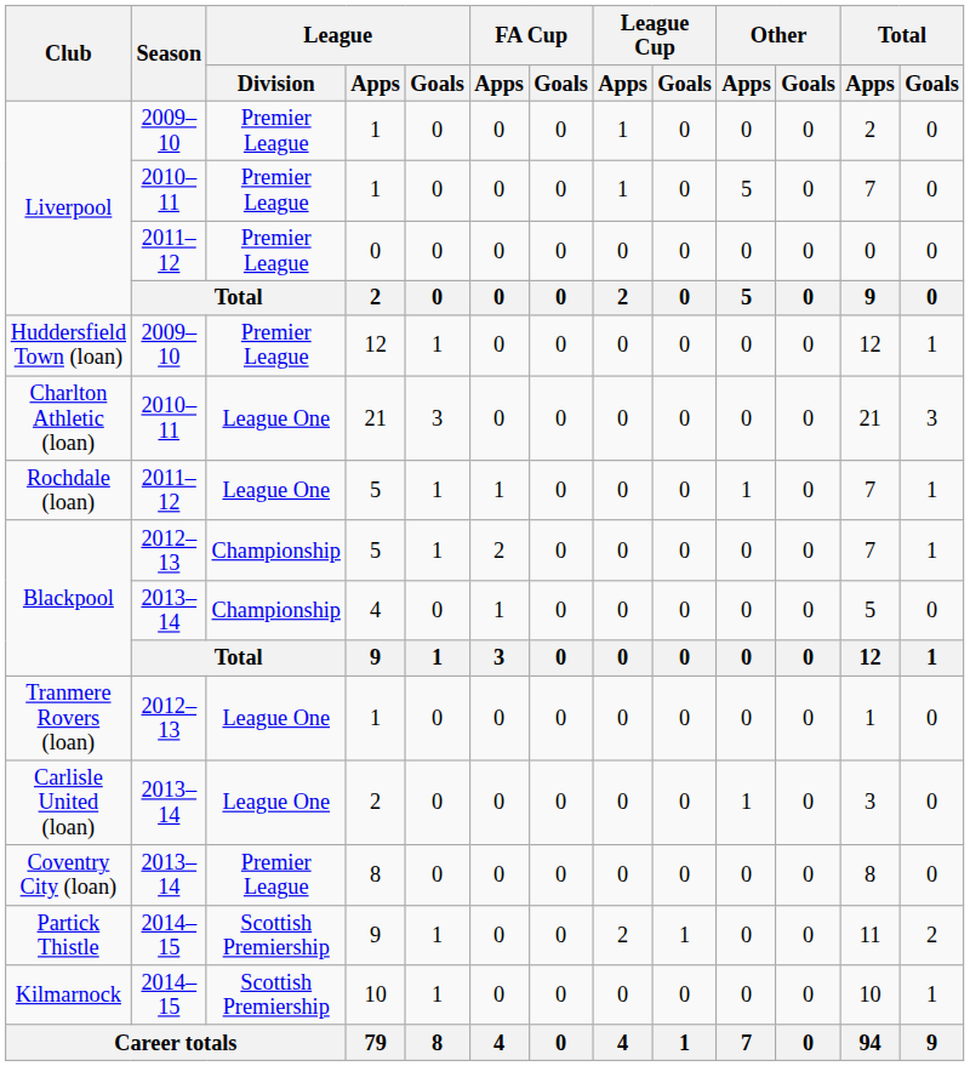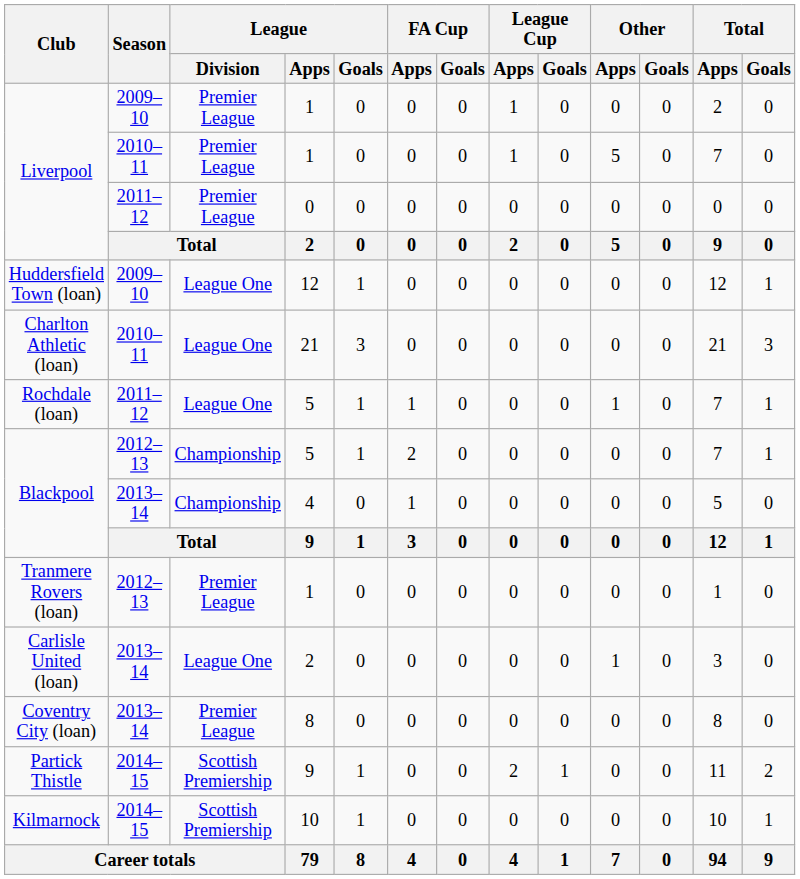 <table class="wikitable" style="text-align: center;">
 <tr>
 <th rowspan="2">Club</th>
 <th rowspan="2">Season</th>
 <th colspan="3">League</th>
 <th colspan="2">FA Cup</th>
 <th colspan="2">League Cup</th>
 <th colspan="2">Other</th>
 <th colspan="2">Total</th>
 </tr>
 <tr>
 <th>Division</th>
 <th>Apps</th>
 <th>Goals</th>
 <th>Apps</th>
 <th>Goals</th>
 <th>Apps</th>
 <th>Goals</th>
 <th>Apps</th>
 <th>Goals</th>
 <th>Apps</th>
 <th>Goals</th>
 </tr>
 <tr>
 <td rowspan="4" valign="center"><a href='#'>Liverpool</a></td>
 <td><a href='#'>2009–10</a></td>
 <td><a href='#'>Premier League</a></td>
 <td>1</td>
 <td>0</td>
 <td>0</td>
 <td>0</td>
 <td>1</td>
 <td>0</td>
 <td>0</td>
 <td>0</td>
 <td>2</td>
 <td>0</td>
 </tr>
 <tr>
 <td><a href='#'>2010–11</a></td>
 <td><a href='#'>Premier League</a></td>
 <td>1</td>
 <td>0</td>
 <td>0</td>
 <td>0</td>
 <td>1</td>
 <td>0</td>
 <td>5</td>
 <td>0</td>
 <td>7</td>
 <td>0</td>
 </tr>
 <tr>
 <td><a href='#'>2011–12</a></td>
 <td><a href='#'>Premier League</a></td>
 <td>0</td>
 <td>0</td>
 <td>0</td>
 <td>0</td>
 <td>0</td>
 <td>0</td>
 <td>0</td>
 <td>0</td>
 <td>0</td>
 <td>0</td>
 </tr>
 <tr>
 <th colspan="2">Total</th>
 <th>2</th>
 <th>0</th>
 <th>0</th>
 <th>0</th>
 <th>2</th>
 <th>0</th>
 <th>5</th>
 <th>0</th>
 <th>9</th>
 <th>0</th>
 </tr>
 <tr>
 <td rowspan="1" valign="center"><a href='#'>Huddersfield Town</a> (loan)</td>
 <td><a href='#'>2009–10</a></td>
-<td><a href='#'>Premier League</a></td>
+<td><a href='#'>League One</a></td>
 <td>12</td>
 <td>1</td>
 <td>0</td>
 <td>0</td>
 <td>0</td>
 <td>0</td>
 <td>0</td>
 <td>0</td>
 <td>12</td>
 <td>1</td>
 </tr>
 <tr>
 <td rowspan="1" valign="center"><a href='#'>Charlton Athletic</a> (loan)</td>
 <td><a href='#'>2010–11</a></td>
 <td><a href='#'>League One</a></td>
 <td>21</td>
 <td>3</td>
 <td>0</td>
 <td>0</td>
 <td>0</td>
 <td>0</td>
 <td>0</td>
 <td>0</td>
 <td>21</td>
 <td>3</td>
 </tr>
 <tr>
 <td rowspan="1" valign="center"><a href='#'>Rochdale</a> (loan)</td>
 <td><a href='#'>2011–12</a></td>
 <td><a href='#'>League One</a></td>
 <td>5</td>
 <td>1</td>
 <td>1</td>
 <td>0</td>
 <td>0</td>
 <td>0</td>
 <td>1</td>
 <td>0</td>
 <td>7</td>
 <td>1</td>
 </tr>
 <tr>
 <td rowspan="3" valign="center"><a href='#'>Blackpool</a></td>
 <td><a href='#'>2012–13</a></td>
 <td><a href='#'>Championship</a></td>
 <td>5</td>
 <td>1</td>
 <td>2</td>
 <td>0</td>
 <td>0</td>
 <td>0</td>
 <td>0</td>
 <td>0</td>
 <td>7</td>
 <td>1</td>
 </tr>
 <tr>
 <td><a href='#'>2013–14</a></td>
 <td><a href='#'>Championship</a></td>
 <td>4</td>
 <td>0</td>
 <td>1</td>
 <td>0</td>
 <td>0</td>
 <td>0</td>
 <td>0</td>
 <td>0</td>
 <td>5</td>
 <td>0</td>
 </tr>
 <tr>
 <th colspan="2">Total</th>
 <th>9</th>
 <th>1</th>
 <th>3</th>
 <th>0</th>
 <th>0</th>
 <th>0</th>
 <th>0</th>
 <th>0</th>
 <th>12</th>
 <th>1</th>
 </tr>
 <tr>
 <td rowspan="1" valign="center"><a href='#'>Tranmere Rovers</a> (loan)</td>
 <td><a href='#'>2012–13</a></td>
-<td><a href='#'>League One</a></td>
+<td><a href='#'>Premier League</a></td>
 <td>1</td>
 <td>0</td>
 <td>0</td>
 <td>0</td>
 <td>0</td>
 <td>0</td>
 <td>0</td>
 <td>0</td>
 <td>1</td>
 <td>0</td>
 </tr>
 <tr>
 <td rowspan="1" valign="center"><a href='#'>Carlisle United</a> (loan)</td>
 <td><a href='#'>2013–14</a></td>
 <td><a href='#'>League One</a></td>
 <td>2</td>
 <td>0</td>
 <td>0</td>
 <td>0</td>
 <td>0</td>
 <td>0</td>
 <td>1</td>
 <td>0</td>
 <td>3</td>
 <td>0</td>
 </tr>
 <tr>
 <td rowspan="1" valign="center"><a href='#'>Coventry City</a> (loan)</td>
 <td><a href='#'>2013–14</a></td>
 <td><a href='#'>Premier League</a></td>
 <td>8</td>
 <td>0</td>
 <td>0</td>
 <td>0</td>
 <td>0</td>
 <td>0</td>
 <td>0</td>
 <td>0</td>
 <td>8</td>
 <td>0</td>
 </tr>
 <tr>
 <td rowspan="1" valign="center"><a href='#'>Partick Thistle</a></td>
 <td><a href='#'>2014–15</a></td>
 <td><a href='#'>Scottish Premiership</a></td>
 <td>9</td>
 <td>1</td>
 <td>0</td>
 <td>0</td>
 <td>2</td>
 <td>1</td>
 <td>0</td>
 <td>0</td>
 <td>11</td>
 <td>2</td>
 </tr>
 <tr>
 <td rowspan="1" valign="center"><a href='#'>Kilmarnock</a></td>
 <td><a href='#'>2014–15</a></td>
 <td><a href='#'>Scottish Premiership</a></td>
 <td>10</td>
 <td>1</td>
 <td>0</td>
 <td>0</td>
 <td>0</td>
 <td>0</td>
 <td>0</td>
 <td>0</td>
 <td>10</td>
 <td>1</td>
 </tr>
 <tr>
 <th colspan="3">Career totals</th>
 <th>79</th>
 <th>8</th>
 <th>4</th>
 <th>0</th>
 <th>4</th>
 <th>1</th>
 <th>7</th>
 <th>0</th>
 <th>94</th>
 <th>9</th>
 </tr>
 </table>
